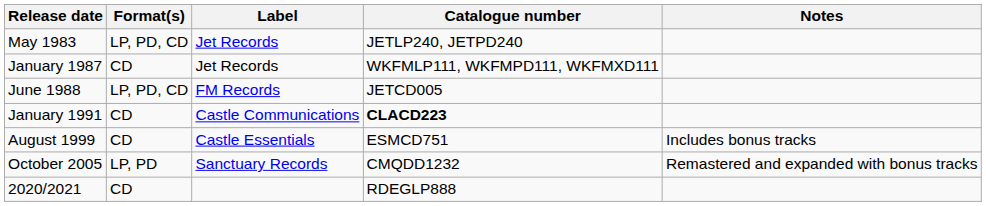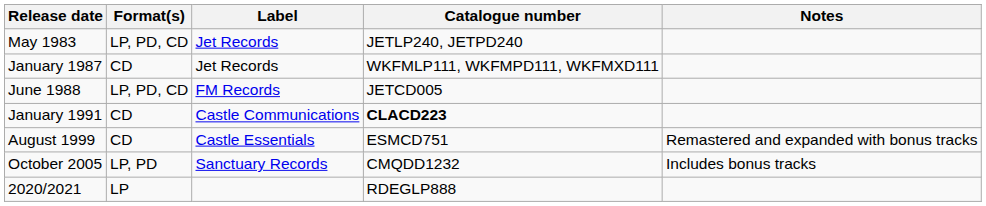 <table class="wikitable">
 <tr>
 <th>Release date</th>
 <th>Format(s)</th>
 <th>Label</th>
 <th>Catalogue number</th>
 <th>Notes</th>
 </tr>
 <tr>
 <td>May 1983</td>
 <td>LP, PD, CD</td>
 <td><a href='#'>Jet Records</a></td>
 <td>JETLP240, JETPD240</td>
 <td></td>
 </tr>
 <tr>
 <td>January 1987</td>
 <td>CD</td>
 <td>Jet Records</td>
 <td>WKFMLP111, WKFMPD111, WKFMXD111</td>
 <td></td>
 </tr>
 <tr>
 <td>June 1988</td>
 <td>LP, PD, CD</td>
 <td><a href='#'>FM Records</a></td>
 <td>JETCD005</td>
 <td></td>
 </tr>
 <tr>
 <td>January 1991</td>
 <td>CD</td>
 <td><a href='#'>Castle Communications</a></td>
 <td><strong>CLACD223</strong></td>
 <td></td>
 </tr>
 <tr>
 <td>August 1999</td>
 <td>CD</td>
 <td><a href='#'>Castle Essentials</a></td>
 <td>ESMCD751</td>
-<td>Includes bonus tracks</td>
+<td>Remastered and expanded with bonus tracks</td>
 </tr>
 <tr>
 <td>October 2005</td>
 <td>LP, PD</td>
 <td><a href='#'>Sanctuary Records</a></td>
 <td>CMQDD1232</td>
-<td>Remastered and expanded with bonus tracks</td>
+<td>Includes bonus tracks</td>
 </tr>
 <tr>
 <td>2020/2021</td>
-<td>CD</td>
+<td>LP</td>
 <td></td>
 <td>RDEGLP888</td>
 </tr>
 </table>
